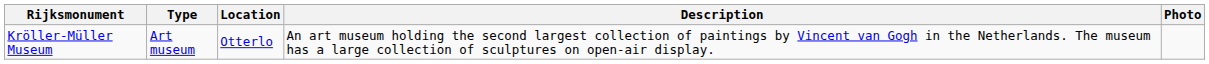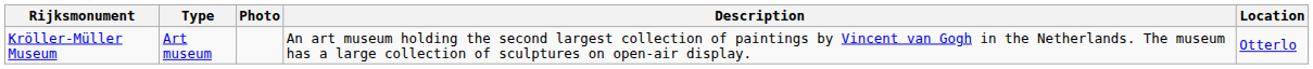 <table class="wikitable">
 <tr>
 <th>Rijksmonument</th>
 <th>Type</th>
+<th>Photo</th>
+<th>Description</th>
 <th>Location</th>
-<th>Description</th>
-<th>Photo</th>
 </tr>
 <tr>
 <td><a href='#'>Kröller-Müller Museum</a><br></td>
 <td><a href='#'>Art museum</a></td>
+<td></td>
+<td>An art museum holding the second largest collection of paintings by <a href='#'>Vincent van Gogh</a> in the Netherlands. The museum has a large collection of sculptures on open-air display.</td>
 <td><a href='#'>Otterlo</a></td>
-<td>An art museum holding the second largest collection of paintings by <a href='#'>Vincent van Gogh</a> in the Netherlands. The museum has a large collection of sculptures on open-air display.</td>
-<td></td>
 </tr>
 </table>
